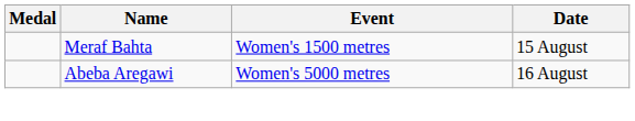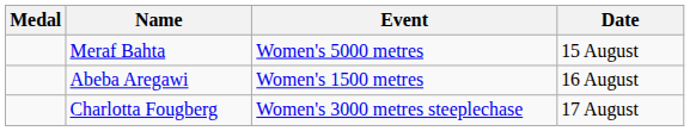 <table class="wikitable sortable" style="font-size:100%">
 <tr>
 <th>Medal</th>
 <th width=150>Name</th>
 <th width=250>Event</th>
 <th width=100>Date</th>
 </tr>
 <tr>
 <td></td>
 <td><a href='#'>Meraf Bahta</a></td>
-<td><a href='#'>Women's 1500 metres</a></td>
+<td><a href='#'>Women's 5000 metres</a></td>
 <td>15 August</td>
 </tr>
 <tr>
 <td></td>
 <td><a href='#'>Abeba Aregawi</a></td>
-<td><a href='#'>Women's 5000 metres</a></td>
+<td><a href='#'>Women's 1500 metres</a></td>
 <td>16 August</td>
 </tr>
+<tr>
+<td></td>
+<td><a href='#'>Charlotta Fougberg</a></td>
+<td><a href='#'>Women's 3000 metres steeplechase</a></td>
+<td>17 August</td>
+</tr>
 </table>
